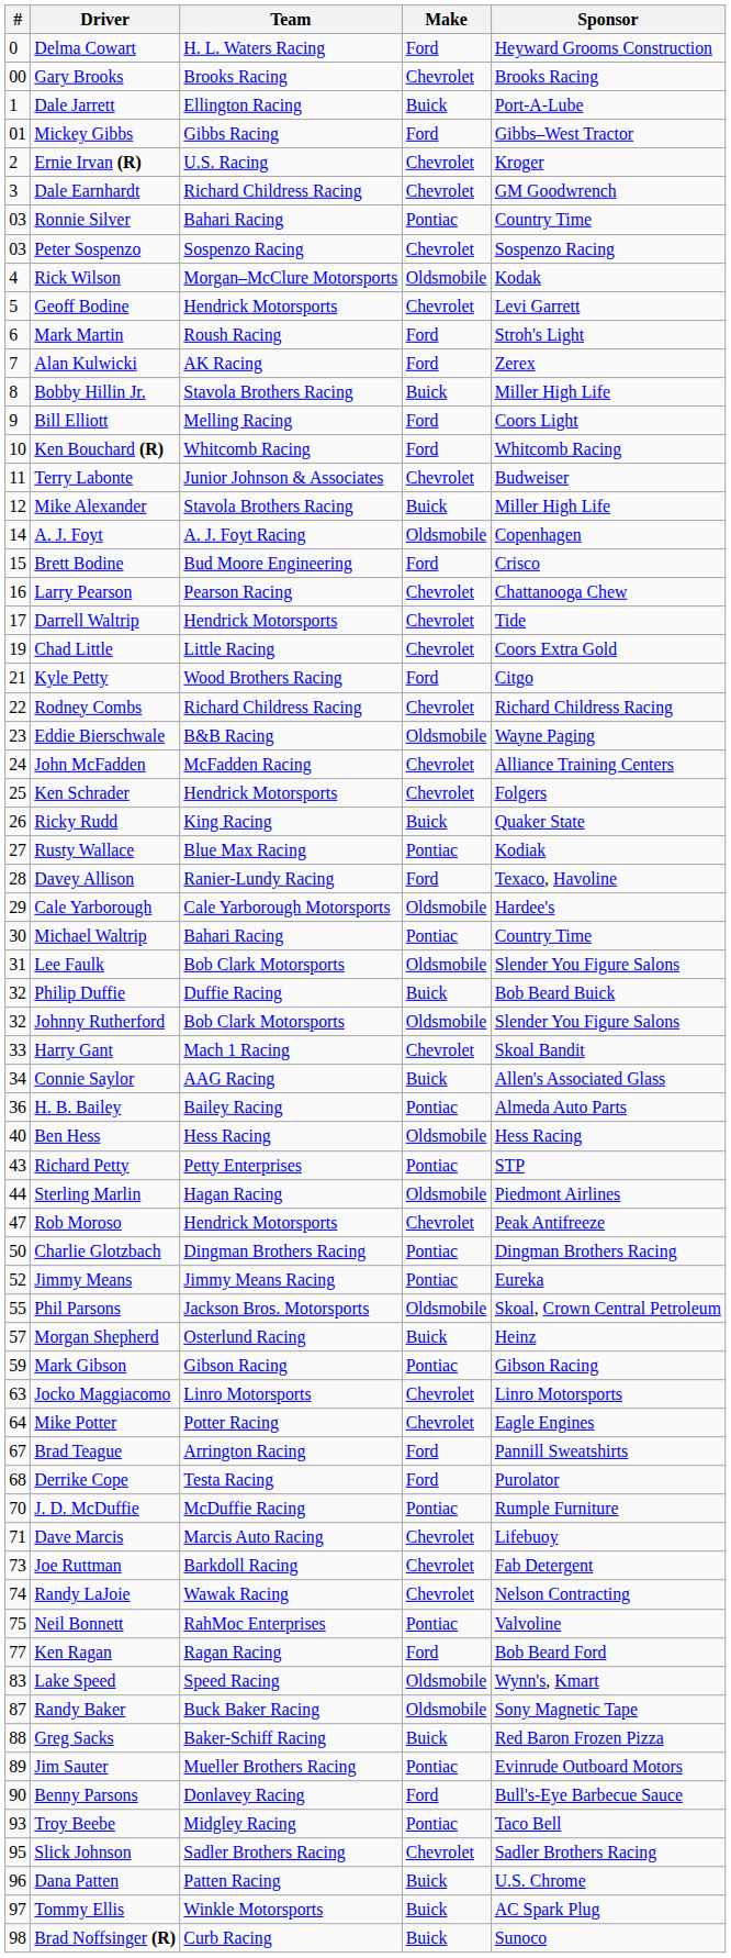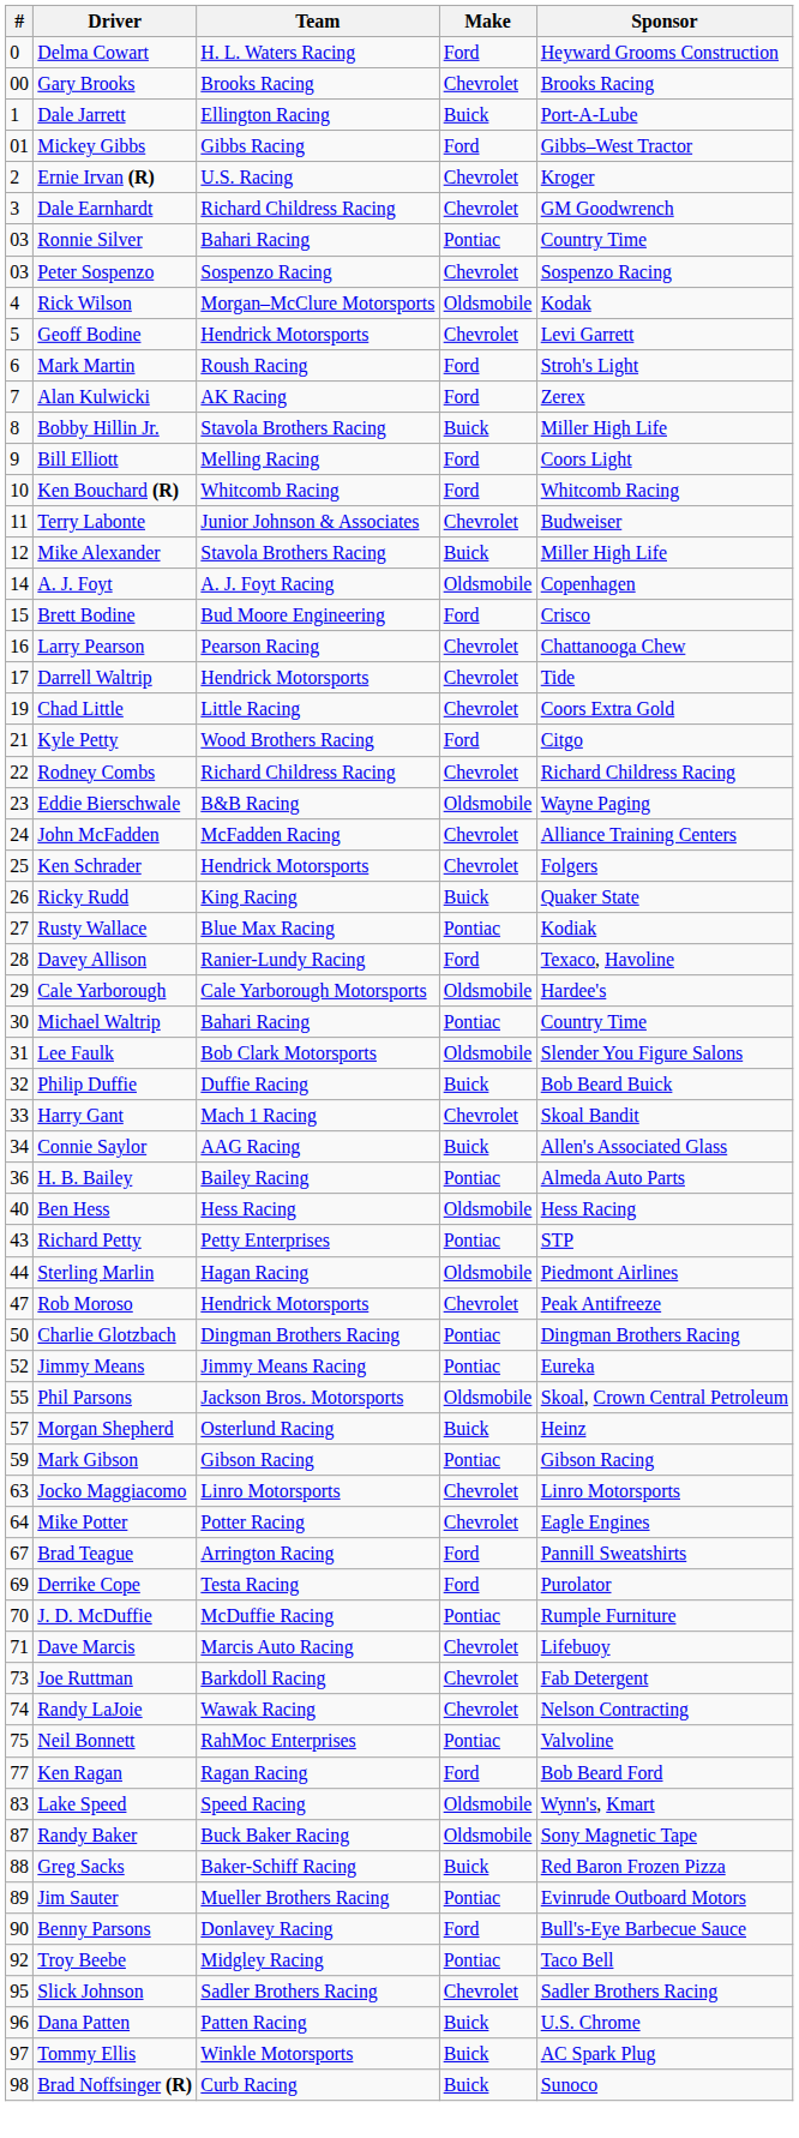 <table class="wikitable" style="font-size:95%">
 <tr>
 <th>#</th>
 <th>Driver</th>
 <th>Team</th>
 <th>Make</th>
 <th>Sponsor</th>
 </tr>
 <tr>
 <td>0</td>
 <td><a href='#'>Delma Cowart</a></td>
 <td><a href='#'>H. L. Waters Racing</a></td>
 <td><a href='#'>Ford</a></td>
 <td><a href='#'>Heyward Grooms Construction</a></td>
 </tr>
 <tr>
 <td>00</td>
 <td><a href='#'>Gary Brooks</a></td>
 <td><a href='#'>Brooks Racing</a></td>
 <td><a href='#'>Chevrolet</a></td>
 <td><a href='#'>Brooks Racing</a></td>
 </tr>
 <tr>
 <td>1</td>
 <td><a href='#'>Dale Jarrett</a></td>
 <td><a href='#'>Ellington Racing</a></td>
 <td><a href='#'>Buick</a></td>
 <td><a href='#'>Port-A-Lube</a></td>
 </tr>
 <tr>
 <td>01</td>
 <td><a href='#'>Mickey Gibbs</a></td>
 <td><a href='#'>Gibbs Racing</a></td>
 <td><a href='#'>Ford</a></td>
 <td><a href='#'>Gibbs–West Tractor</a></td>
 </tr>
 <tr>
 <td>2</td>
 <td><a href='#'>Ernie Irvan</a> <strong>(R)</strong></td>
 <td><a href='#'>U.S. Racing</a></td>
 <td><a href='#'>Chevrolet</a></td>
 <td><a href='#'>Kroger</a></td>
 </tr>
 <tr>
 <td>3</td>
 <td><a href='#'>Dale Earnhardt</a></td>
 <td><a href='#'>Richard Childress Racing</a></td>
 <td><a href='#'>Chevrolet</a></td>
 <td><a href='#'>GM Goodwrench</a></td>
 </tr>
 <tr>
 <td>03</td>
 <td><a href='#'>Ronnie Silver</a></td>
 <td><a href='#'>Bahari Racing</a></td>
 <td><a href='#'>Pontiac</a></td>
 <td><a href='#'>Country Time</a></td>
 </tr>
 <tr>
 <td>03</td>
 <td><a href='#'>Peter Sospenzo</a></td>
 <td><a href='#'>Sospenzo Racing</a></td>
 <td><a href='#'>Chevrolet</a></td>
 <td><a href='#'>Sospenzo Racing</a></td>
 </tr>
 <tr>
 <td>4</td>
 <td><a href='#'>Rick Wilson</a></td>
 <td><a href='#'>Morgan–McClure Motorsports</a></td>
 <td><a href='#'>Oldsmobile</a></td>
 <td><a href='#'>Kodak</a></td>
 </tr>
 <tr>
 <td>5</td>
 <td><a href='#'>Geoff Bodine</a></td>
 <td><a href='#'>Hendrick Motorsports</a></td>
 <td><a href='#'>Chevrolet</a></td>
 <td><a href='#'>Levi Garrett</a></td>
 </tr>
 <tr>
 <td>6</td>
 <td><a href='#'>Mark Martin</a></td>
 <td><a href='#'>Roush Racing</a></td>
 <td><a href='#'>Ford</a></td>
 <td><a href='#'>Stroh's Light</a></td>
 </tr>
 <tr>
 <td>7</td>
 <td><a href='#'>Alan Kulwicki</a></td>
 <td><a href='#'>AK Racing</a></td>
 <td><a href='#'>Ford</a></td>
 <td><a href='#'>Zerex</a></td>
 </tr>
 <tr>
 <td>8</td>
 <td><a href='#'>Bobby Hillin Jr.</a></td>
 <td><a href='#'>Stavola Brothers Racing</a></td>
 <td><a href='#'>Buick</a></td>
 <td><a href='#'>Miller High Life</a></td>
 </tr>
 <tr>
 <td>9</td>
 <td><a href='#'>Bill Elliott</a></td>
 <td><a href='#'>Melling Racing</a></td>
 <td><a href='#'>Ford</a></td>
 <td><a href='#'>Coors Light</a></td>
 </tr>
 <tr>
 <td>10</td>
 <td><a href='#'>Ken Bouchard</a> <strong>(R)</strong></td>
 <td><a href='#'>Whitcomb Racing</a></td>
 <td><a href='#'>Ford</a></td>
 <td><a href='#'>Whitcomb Racing</a></td>
 </tr>
 <tr>
 <td>11</td>
 <td><a href='#'>Terry Labonte</a></td>
 <td><a href='#'>Junior Johnson & Associates</a></td>
 <td><a href='#'>Chevrolet</a></td>
 <td><a href='#'>Budweiser</a></td>
 </tr>
 <tr>
 <td>12</td>
 <td><a href='#'>Mike Alexander</a></td>
 <td><a href='#'>Stavola Brothers Racing</a></td>
 <td><a href='#'>Buick</a></td>
 <td><a href='#'>Miller High Life</a></td>
 </tr>
 <tr>
 <td>14</td>
 <td><a href='#'>A. J. Foyt</a></td>
 <td><a href='#'>A. J. Foyt Racing</a></td>
 <td><a href='#'>Oldsmobile</a></td>
 <td><a href='#'>Copenhagen</a></td>
 </tr>
 <tr>
 <td>15</td>
 <td><a href='#'>Brett Bodine</a></td>
 <td><a href='#'>Bud Moore Engineering</a></td>
 <td><a href='#'>Ford</a></td>
 <td><a href='#'>Crisco</a></td>
 </tr>
 <tr>
 <td>16</td>
 <td><a href='#'>Larry Pearson</a></td>
 <td><a href='#'>Pearson Racing</a></td>
 <td><a href='#'>Chevrolet</a></td>
 <td><a href='#'>Chattanooga Chew</a></td>
 </tr>
 <tr>
 <td>17</td>
 <td><a href='#'>Darrell Waltrip</a></td>
 <td><a href='#'>Hendrick Motorsports</a></td>
 <td><a href='#'>Chevrolet</a></td>
 <td><a href='#'>Tide</a></td>
 </tr>
 <tr>
 <td>19</td>
 <td><a href='#'>Chad Little</a></td>
 <td><a href='#'>Little Racing</a></td>
 <td><a href='#'>Chevrolet</a></td>
 <td><a href='#'>Coors Extra Gold</a></td>
 </tr>
 <tr>
 <td>21</td>
 <td><a href='#'>Kyle Petty</a></td>
 <td><a href='#'>Wood Brothers Racing</a></td>
 <td><a href='#'>Ford</a></td>
 <td><a href='#'>Citgo</a></td>
 </tr>
 <tr>
 <td>22</td>
 <td><a href='#'>Rodney Combs</a></td>
 <td><a href='#'>Richard Childress Racing</a></td>
 <td><a href='#'>Chevrolet</a></td>
 <td><a href='#'>Richard Childress Racing</a></td>
 </tr>
 <tr>
 <td>23</td>
 <td><a href='#'>Eddie Bierschwale</a></td>
 <td><a href='#'>B&B Racing</a></td>
 <td><a href='#'>Oldsmobile</a></td>
 <td><a href='#'>Wayne Paging</a></td>
 </tr>
 <tr>
 <td>24</td>
 <td><a href='#'>John McFadden</a></td>
 <td><a href='#'>McFadden Racing</a></td>
 <td><a href='#'>Chevrolet</a></td>
 <td><a href='#'>Alliance Training Centers</a></td>
 </tr>
 <tr>
 <td>25</td>
 <td><a href='#'>Ken Schrader</a></td>
 <td><a href='#'>Hendrick Motorsports</a></td>
 <td><a href='#'>Chevrolet</a></td>
 <td><a href='#'>Folgers</a></td>
 </tr>
 <tr>
 <td>26</td>
 <td><a href='#'>Ricky Rudd</a></td>
 <td><a href='#'>King Racing</a></td>
 <td><a href='#'>Buick</a></td>
 <td><a href='#'>Quaker State</a></td>
 </tr>
 <tr>
 <td>27</td>
 <td><a href='#'>Rusty Wallace</a></td>
 <td><a href='#'>Blue Max Racing</a></td>
 <td><a href='#'>Pontiac</a></td>
 <td><a href='#'>Kodiak</a></td>
 </tr>
 <tr>
 <td>28</td>
 <td><a href='#'>Davey Allison</a></td>
 <td><a href='#'>Ranier-Lundy Racing</a></td>
 <td><a href='#'>Ford</a></td>
 <td><a href='#'>Texaco</a>, <a href='#'>Havoline</a></td>
 </tr>
 <tr>
 <td>29</td>
 <td><a href='#'>Cale Yarborough</a></td>
 <td><a href='#'>Cale Yarborough Motorsports</a></td>
 <td><a href='#'>Oldsmobile</a></td>
 <td><a href='#'>Hardee's</a></td>
 </tr>
 <tr>
 <td>30</td>
 <td><a href='#'>Michael Waltrip</a></td>
 <td><a href='#'>Bahari Racing</a></td>
 <td><a href='#'>Pontiac</a></td>
 <td><a href='#'>Country Time</a></td>
 </tr>
 <tr>
 <td>31</td>
 <td><a href='#'>Lee Faulk</a></td>
 <td><a href='#'>Bob Clark Motorsports</a></td>
 <td><a href='#'>Oldsmobile</a></td>
 <td><a href='#'>Slender You Figure Salons</a></td>
 </tr>
 <tr>
 <td>32</td>
 <td><a href='#'>Philip Duffie</a></td>
 <td><a href='#'>Duffie Racing</a></td>
 <td><a href='#'>Buick</a></td>
 <td><a href='#'>Bob Beard Buick</a></td>
 </tr>
 <tr>
-<td>32</td>
-<td><a href='#'>Johnny Rutherford</a></td>
-<td><a href='#'>Bob Clark Motorsports</a></td>
-<td><a href='#'>Oldsmobile</a></td>
-<td><a href='#'>Slender You Figure Salons</a></td>
-</tr>
-<tr>
 <td>33</td>
 <td><a href='#'>Harry Gant</a></td>
 <td><a href='#'>Mach 1 Racing</a></td>
 <td><a href='#'>Chevrolet</a></td>
 <td><a href='#'>Skoal Bandit</a></td>
 </tr>
 <tr>
 <td>34</td>
 <td><a href='#'>Connie Saylor</a></td>
 <td><a href='#'>AAG Racing</a></td>
 <td><a href='#'>Buick</a></td>
 <td><a href='#'>Allen's Associated Glass</a></td>
 </tr>
 <tr>
 <td>36</td>
 <td><a href='#'>H. B. Bailey</a></td>
 <td><a href='#'>Bailey Racing</a></td>
 <td><a href='#'>Pontiac</a></td>
 <td><a href='#'>Almeda Auto Parts</a></td>
 </tr>
 <tr>
 <td>40</td>
 <td><a href='#'>Ben Hess</a></td>
 <td><a href='#'>Hess Racing</a></td>
 <td><a href='#'>Oldsmobile</a></td>
 <td><a href='#'>Hess Racing</a></td>
 </tr>
 <tr>
 <td>43</td>
 <td><a href='#'>Richard Petty</a></td>
 <td><a href='#'>Petty Enterprises</a></td>
 <td><a href='#'>Pontiac</a></td>
 <td><a href='#'>STP</a></td>
 </tr>
 <tr>
 <td>44</td>
 <td><a href='#'>Sterling Marlin</a></td>
 <td><a href='#'>Hagan Racing</a></td>
 <td><a href='#'>Oldsmobile</a></td>
 <td><a href='#'>Piedmont Airlines</a></td>
 </tr>
 <tr>
 <td>47</td>
 <td><a href='#'>Rob Moroso</a></td>
 <td><a href='#'>Hendrick Motorsports</a></td>
 <td><a href='#'>Chevrolet</a></td>
 <td><a href='#'>Peak Antifreeze</a></td>
 </tr>
 <tr>
 <td>50</td>
 <td><a href='#'>Charlie Glotzbach</a></td>
 <td><a href='#'>Dingman Brothers Racing</a></td>
 <td><a href='#'>Pontiac</a></td>
 <td><a href='#'>Dingman Brothers Racing</a></td>
 </tr>
 <tr>
 <td>52</td>
 <td><a href='#'>Jimmy Means</a></td>
 <td><a href='#'>Jimmy Means Racing</a></td>
 <td><a href='#'>Pontiac</a></td>
 <td><a href='#'>Eureka</a></td>
 </tr>
 <tr>
 <td>55</td>
 <td><a href='#'>Phil Parsons</a></td>
 <td><a href='#'>Jackson Bros. Motorsports</a></td>
 <td><a href='#'>Oldsmobile</a></td>
 <td><a href='#'>Skoal</a>, <a href='#'>Crown Central Petroleum</a></td>
 </tr>
 <tr>
 <td>57</td>
 <td><a href='#'>Morgan Shepherd</a></td>
 <td><a href='#'>Osterlund Racing</a></td>
 <td><a href='#'>Buick</a></td>
 <td><a href='#'>Heinz</a></td>
 </tr>
 <tr>
 <td>59</td>
 <td><a href='#'>Mark Gibson</a></td>
 <td><a href='#'>Gibson Racing</a></td>
 <td><a href='#'>Pontiac</a></td>
 <td><a href='#'>Gibson Racing</a></td>
 </tr>
 <tr>
 <td>63</td>
 <td><a href='#'>Jocko Maggiacomo</a></td>
 <td><a href='#'>Linro Motorsports</a></td>
 <td><a href='#'>Chevrolet</a></td>
 <td><a href='#'>Linro Motorsports</a></td>
 </tr>
 <tr>
 <td>64</td>
 <td><a href='#'>Mike Potter</a></td>
 <td><a href='#'>Potter Racing</a></td>
 <td><a href='#'>Chevrolet</a></td>
 <td><a href='#'>Eagle Engines</a></td>
 </tr>
 <tr>
 <td>67</td>
 <td><a href='#'>Brad Teague</a></td>
 <td><a href='#'>Arrington Racing</a></td>
 <td><a href='#'>Ford</a></td>
 <td><a href='#'>Pannill Sweatshirts</a></td>
 </tr>
 <tr>
-<td>68</td>
+<td>69</td>
 <td><a href='#'>Derrike Cope</a></td>
 <td><a href='#'>Testa Racing</a></td>
 <td><a href='#'>Ford</a></td>
 <td><a href='#'>Purolator</a></td>
 </tr>
 <tr>
 <td>70</td>
 <td><a href='#'>J. D. McDuffie</a></td>
 <td><a href='#'>McDuffie Racing</a></td>
 <td><a href='#'>Pontiac</a></td>
 <td><a href='#'>Rumple Furniture</a></td>
 </tr>
 <tr>
 <td>71</td>
 <td><a href='#'>Dave Marcis</a></td>
 <td><a href='#'>Marcis Auto Racing</a></td>
 <td><a href='#'>Chevrolet</a></td>
 <td><a href='#'>Lifebuoy</a></td>
 </tr>
 <tr>
 <td>73</td>
 <td><a href='#'>Joe Ruttman</a></td>
 <td><a href='#'>Barkdoll Racing</a></td>
 <td><a href='#'>Chevrolet</a></td>
 <td><a href='#'>Fab Detergent</a></td>
 </tr>
 <tr>
 <td>74</td>
 <td><a href='#'>Randy LaJoie</a></td>
 <td><a href='#'>Wawak Racing</a></td>
 <td><a href='#'>Chevrolet</a></td>
 <td><a href='#'>Nelson Contracting</a></td>
 </tr>
 <tr>
 <td>75</td>
 <td><a href='#'>Neil Bonnett</a></td>
 <td><a href='#'>RahMoc Enterprises</a></td>
 <td><a href='#'>Pontiac</a></td>
 <td><a href='#'>Valvoline</a></td>
 </tr>
 <tr>
 <td>77</td>
 <td><a href='#'>Ken Ragan</a></td>
 <td><a href='#'>Ragan Racing</a></td>
 <td><a href='#'>Ford</a></td>
 <td><a href='#'>Bob Beard Ford</a></td>
 </tr>
 <tr>
 <td>83</td>
 <td><a href='#'>Lake Speed</a></td>
 <td><a href='#'>Speed Racing</a></td>
 <td><a href='#'>Oldsmobile</a></td>
 <td><a href='#'>Wynn's</a>, <a href='#'>Kmart</a></td>
 </tr>
 <tr>
 <td>87</td>
 <td><a href='#'>Randy Baker</a></td>
 <td><a href='#'>Buck Baker Racing</a></td>
 <td><a href='#'>Oldsmobile</a></td>
 <td><a href='#'>Sony Magnetic Tape</a></td>
 </tr>
 <tr>
 <td>88</td>
 <td><a href='#'>Greg Sacks</a></td>
 <td><a href='#'>Baker-Schiff Racing</a></td>
 <td><a href='#'>Buick</a></td>
 <td><a href='#'>Red Baron Frozen Pizza</a></td>
 </tr>
 <tr>
 <td>89</td>
 <td><a href='#'>Jim Sauter</a></td>
 <td><a href='#'>Mueller Brothers Racing</a></td>
 <td><a href='#'>Pontiac</a></td>
 <td><a href='#'>Evinrude Outboard Motors</a></td>
 </tr>
 <tr>
 <td>90</td>
 <td><a href='#'>Benny Parsons</a></td>
 <td><a href='#'>Donlavey Racing</a></td>
 <td><a href='#'>Ford</a></td>
 <td><a href='#'>Bull's-Eye Barbecue Sauce</a></td>
 </tr>
 <tr>
-<td>93</td>
+<td>92</td>
 <td><a href='#'>Troy Beebe</a></td>
 <td><a href='#'>Midgley Racing</a></td>
 <td><a href='#'>Pontiac</a></td>
 <td><a href='#'>Taco Bell</a></td>
 </tr>
 <tr>
 <td>95</td>
 <td><a href='#'>Slick Johnson</a></td>
 <td><a href='#'>Sadler Brothers Racing</a></td>
 <td><a href='#'>Chevrolet</a></td>
 <td><a href='#'>Sadler Brothers Racing</a></td>
 </tr>
 <tr>
 <td>96</td>
 <td><a href='#'>Dana Patten</a></td>
 <td><a href='#'>Patten Racing</a></td>
 <td><a href='#'>Buick</a></td>
 <td><a href='#'>U.S. Chrome</a></td>
 </tr>
 <tr>
 <td>97</td>
 <td><a href='#'>Tommy Ellis</a></td>
 <td><a href='#'>Winkle Motorsports</a></td>
 <td><a href='#'>Buick</a></td>
 <td><a href='#'>AC Spark Plug</a></td>
 </tr>
 <tr>
 <td>98</td>
 <td><a href='#'>Brad Noffsinger</a> <strong>(R)</strong></td>
 <td><a href='#'>Curb Racing</a></td>
 <td><a href='#'>Buick</a></td>
 <td><a href='#'>Sunoco</a></td>
 </tr>
 </table>
